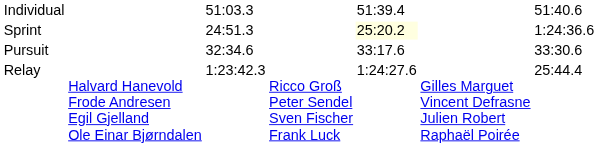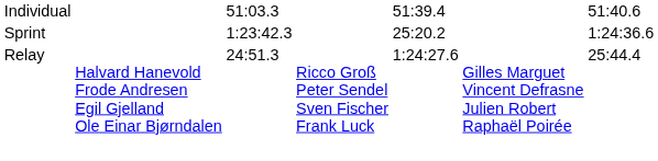 <table>
 <tr valign="top">
 <td>Individual<br></td>
 <td></td>
 <td>51:03.3</td>
 <td></td>
 <td>51:39.4</td>
 <td></td>
 <td>51:40.6</td>
 </tr>
 <tr valign="top">
 <td>Sprint<br></td>
 <td></td>
-<td>24:51.3</td>
+<td>1:23:42.3</td>
 <td></td>
-<td style="background: lightyellow;">25:20.2</td>
+<td>25:20.2</td>
 <td></td>
 <td>1:24:36.6</td>
 </tr>
 <tr valign="top">
-<td>Pursuit<br></td>
-<td></td>
-<td>32:34.6</td>
-<td></td>
-<td>33:17.6</td>
-<td></td>
-<td>33:30.6</td>
-</tr>
-<tr valign="top">
 <td>Relay<br></td>
 <td><br><a href='#'>Halvard Hanevold</a><br><a href='#'>Frode Andresen</a><br><a href='#'>Egil Gjelland</a><br><a href='#'>Ole Einar Bjørndalen</a></td>
-<td>1:23:42.3</td>
+<td>24:51.3</td>
 <td><br><a href='#'>Ricco Groß</a><br><a href='#'>Peter Sendel</a><br><a href='#'>Sven Fischer</a><br><a href='#'>Frank Luck</a></td>
 <td>1:24:27.6</td>
 <td><br><a href='#'>Gilles Marguet</a><br><a href='#'>Vincent Defrasne</a><br><a href='#'>Julien Robert</a><br><a href='#'>Raphaël Poirée</a></td>
 <td>25:44.4</td>
 </tr>
 </table>
